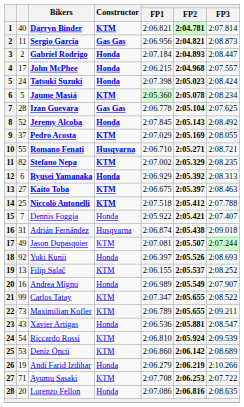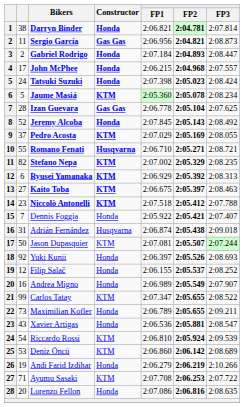 <table class="wikitable sortable" style="font-size: 85%;">
 <tr>
 <th rowspan="2"></th>
 <th rowspan="2"></th>
 <th rowspan="2">Bikers</th>
 <th rowspan="2">Constructor</th>
 <th colspan="3" style="background:#eaecf0; text-align:center;"></th>
 </tr>
 <tr>
 <th scope="col" data-sort-type=text>FP1</th>
 <th scope="col" data-sort-type=text>FP2</th>
 <th scope="col" data-sort-type=text>FP3</th>
 </tr>
 <tr>
 <th scope="row">1</th>
-<td align="center">40</td>
+<td align="center">38</td>
 <td data-sort-value="bin"> <strong><a href='#'>Darryn Binder</a></strong></td>
-<td><strong><a href='#'>KTM</a></strong></td>
+<td><strong><a href='#'>Honda</a></strong></td>
 <td>2:06.821</td>
 <td style="background:#ccffcc;"><strong>2:04.781</strong></td>
 <td>2:07.814</td>
 </tr>
 <tr>
 <th scope="row">2</th>
 <td align="center">11</td>
 <td data-sort-value="gar"> <strong><a href='#'>Sergio García</a></strong></td>
 <td><strong><a href='#'>Gas Gas</a></strong></td>
 <td>2:06.956</td>
 <td><strong>2:04.821</strong></td>
 <td>2:08.873</td>
 </tr>
 <tr>
 <th scope="row">3</th>
 <td align="center">2</td>
 <td data-sort-value="rod"> <strong><a href='#'>Gabriel Rodrigo</a></strong></td>
 <td><strong><a href='#'>Honda</a></strong></td>
 <td>2:07.184</td>
 <td><strong>2:04.893</strong></td>
 <td>2:08.447</td>
 </tr>
 <tr>
 <th scope="row">4</th>
 <td align="center">17</td>
 <td data-sort-value="mcp"> <strong><a href='#'>John McPhee</a></strong></td>
 <td><strong><a href='#'>Honda</a></strong></td>
 <td>2:06.215</td>
 <td><strong>2:04.968</strong></td>
 <td>2:07.557</td>
 </tr>
 <tr>
 <th scope="row">5</th>
 <td align="center">24</td>
 <td data-sort-value="suz"> <strong><a href='#'>Tatsuki Suzuki</a></strong></td>
 <td><strong><a href='#'>Honda</a></strong></td>
 <td>2:07.398</td>
 <td><strong>2:05.023</strong></td>
 <td>2:08.424</td>
 </tr>
 <tr>
 <th scope="row">6</th>
 <td align="center">5</td>
 <td data-sort-value="mas"> <strong><a href='#'>Jaume Masiá</a></strong></td>
 <td><strong><a href='#'>KTM</a></strong></td>
 <td style="background:#ccffcc;">2:05.360</td>
 <td><strong>2:05.078</strong></td>
 <td>2:08.234</td>
 </tr>
 <tr>
 <th scope="row">7</th>
 <td align="center">28</td>
 <td data-sort-value="gue"> <strong><a href='#'>Izan Guevara</a></strong></td>
 <td><strong><a href='#'>Gas Gas</a></strong></td>
 <td>2:06.778</td>
 <td><strong>2:05.104</strong></td>
 <td>2:07.625</td>
 </tr>
 <tr>
 <th scope="row">8</th>
 <td align="center">52</td>
 <td data-sort-value="alc"> <strong><a href='#'>Jeremy Alcoba</a></strong></td>
 <td><strong><a href='#'>Honda</a></strong></td>
 <td>2:07.845</td>
 <td><strong>2:05.143</strong></td>
 <td>2:08.492</td>
 </tr>
 <tr>
 <th scope="row">9</th>
 <td align="center">37</td>
 <td data-sort-value="aco"> <strong><a href='#'>Pedro Acosta</a></strong></td>
 <td><strong><a href='#'>KTM</a></strong></td>
 <td>2:07.029</td>
 <td><strong>2:05.169</strong></td>
 <td>2:08.055</td>
 </tr>
 <tr>
 <th scope="row">10</th>
 <td align="center">55</td>
 <td data-sort-value="fen"> <strong><a href='#'>Romano Fenati</a></strong></td>
 <td><strong><a href='#'>Husqvarna</a></strong></td>
 <td>2:06.710</td>
 <td><strong>2:05.271</strong></td>
 <td>2:08.721</td>
 </tr>
 <tr>
 <th scope="row">11</th>
 <td align="center">82</td>
 <td data-sort-value="nep"> <strong><a href='#'>Stefano Nepa</a></strong></td>
 <td><strong><a href='#'>KTM</a></strong></td>
 <td>2:07.002</td>
 <td><strong>2:05.329</strong></td>
 <td>2:08.235</td>
 </tr>
 <tr>
 <th scope="row">12</th>
 <td align="center">6</td>
 <td data-sort-value="yam"> <strong><a href='#'>Ryusei Yamanaka</a></strong></td>
-<td><strong><a href='#'>Honda</a></strong></td>
+<td><strong><a href='#'>KTM</a></strong></td>
 <td>2:06.929</td>
 <td><strong>2:05.392</strong></td>
 <td>2:08.313</td>
 </tr>
 <tr>
 <th scope="row">13</th>
 <td align="center">27</td>
 <td data-sort-value="tob"> <strong><a href='#'>Kaito Toba</a></strong></td>
 <td><strong><a href='#'>KTM</a></strong></td>
 <td>2:06.675</td>
 <td><strong>2:05.397</strong></td>
 <td>2:08.463</td>
 </tr>
 <tr>
 <th scope="row">14</th>
-<td align="center">25</td>
+<td align="center">23</td>
 <td data-sort-value="ant"> <strong><a href='#'>Niccolò Antonelli</a></strong></td>
 <td><strong><a href='#'>KTM</a></strong></td>
 <td>2:07.518</td>
 <td><strong>2:05.412</strong></td>
 <td>2:07.788</td>
 </tr>
 <tr>
 <th scope="row">15</th>
 <td align="center">7</td>
 <td data-sort-value="fog"> <a href='#'>Dennis Foggia</a></td>
 <td><a href='#'>Honda</a></td>
 <td>2:05.922</td>
 <td><strong>2:05.421</strong></td>
 <td>2:07.407</td>
 </tr>
 <tr>
 <th scope="row">16</th>
 <td align="center">31</td>
 <td data-sort-value="fer"> <a href='#'>Adrián Fernández</a></td>
 <td><a href='#'>Husqvarna</a></td>
 <td>2:06.874</td>
 <td><strong>2:05.438</strong></td>
 <td>2:09.018</td>
 </tr>
 <tr>
 <th scope="row">17</th>
-<td align="center">49</td>
+<td align="center">50</td>
 <td data-sort-value="dup"> <a href='#'>Jason Dupasquier</a></td>
 <td><a href='#'>KTM</a></td>
 <td>2:07.081</td>
 <td><strong>2:05.507</strong></td>
 <td style="background:#ccffcc;">2:07.244</td>
 </tr>
 <tr>
 <th scope="row">18</th>
 <td align="center">92</td>
 <td data-sort-value="kun"> <a href='#'>Yuki Kunii</a></td>
 <td><a href='#'>Honda</a></td>
 <td>2:06.397</td>
 <td><strong>2:05.526</strong></td>
 <td>2:08.693</td>
 </tr>
 <tr>
 <th scope="row">19</th>
-<td align="center">13</td>
+<td align="center">12</td>
 <td data-sort-value="sal"> <a href='#'>Filip Salač</a></td>
-<td><a href='#'>KTM</a></td>
+<td><a href='#'>Honda</a></td>
 <td>2:06.155</td>
 <td><strong>2:05.537</strong></td>
 <td>2:08.252</td>
 </tr>
 <tr>
 <th scope="row">20</th>
 <td align="center">16</td>
 <td data-sort-value="mig"> <a href='#'>Andrea Migno</a></td>
 <td><a href='#'>Honda</a></td>
 <td>2:06.989</td>
 <td><strong>2:05.549</strong></td>
 <td>2:07.907</td>
 </tr>
 <tr>
 <th scope="row">21</th>
 <td align="center">99</td>
 <td data-sort-value="tat"> <a href='#'>Carlos Tatay</a></td>
 <td><a href='#'>KTM</a></td>
 <td>2:07.347</td>
 <td><strong>2:05.655</strong></td>
 <td>2:08.522</td>
 </tr>
 <tr>
 <th scope="row">22</th>
 <td align="center">73</td>
 <td data-sort-value="kof"> <a href='#'>Maximilian Kofler</a></td>
-<td><a href='#'>KTM</a></td>
+<td><a href='#'>Honda</a></td>
 <td>2:06.789</td>
 <td><strong>2:05.655</strong></td>
 <td>2:09.211</td>
 </tr>
 <tr>
 <th scope="row">23</th>
 <td align="center">43</td>
 <td data-sort-value="art"> <a href='#'>Xavier Artigas</a></td>
 <td><a href='#'>Honda</a></td>
 <td>2:06.536</td>
 <td><strong>2:05.881</strong></td>
 <td>2:08.547</td>
 </tr>
 <tr>
 <th scope="row">24</th>
 <td align="center">54</td>
 <td data-sort-value="ros"> <a href='#'>Riccardo Rossi</a></td>
 <td><a href='#'>KTM</a></td>
 <td>2:06.810</td>
 <td><strong>2:05.924</strong></td>
 <td>2:09.539</td>
 </tr>
 <tr>
 <th scope="row">25</th>
 <td align="center">53</td>
 <td data-sort-value="önc"> <a href='#'>Deniz Öncü</a></td>
 <td><a href='#'>KTM</a></td>
 <td>2:06.860</td>
 <td><strong>2:06.142</strong></td>
 <td>2:08.689</td>
 </tr>
 <tr>
 <th scope="row">26</th>
 <td align="center">19</td>
 <td data-sort-value="izd"> <a href='#'>Andi Farid Izdihar</a></td>
 <td><a href='#'>Honda</a></td>
 <td>2:06.279</td>
 <td><strong>2:06.219</strong></td>
 <td>2:10.266</td>
 </tr>
 <tr>
 <th scope="row">27</th>
 <td align="center">71</td>
 <td data-sort-value="sas"> <a href='#'>Ayumu Sasaki</a></td>
 <td><a href='#'>KTM</a></td>
 <td>2:07.708</td>
 <td><strong>2:06.253</strong></td>
 <td>2:07.722</td>
 </tr>
 <tr>
 <th scope="row">28</th>
 <td align="center">20</td>
 <td data-sort-value="fel"> <a href='#'>Lorenzo Fellon</a></td>
 <td><a href='#'>Honda</a></td>
 <td>2:07.086</td>
 <td><strong>2:06.816</strong></td>
 <td>2:08.635</td>
 </tr>
 <tr>
 <th colspan=9></th>
 </tr>
 <tr>
 </tr>
 </table>
